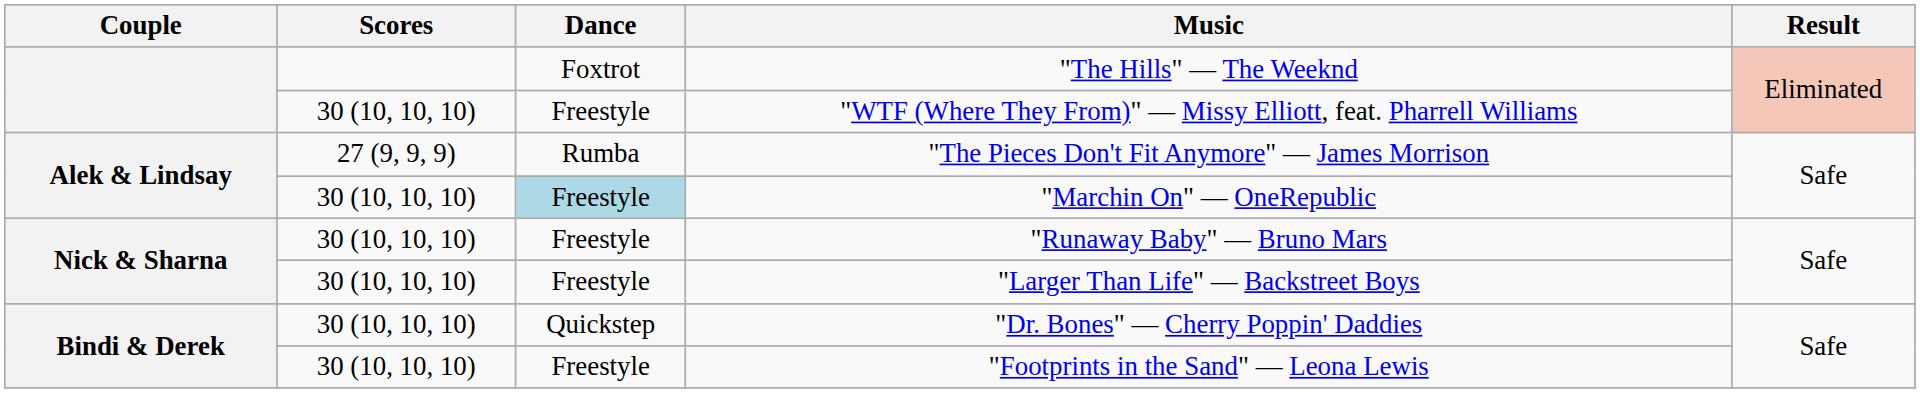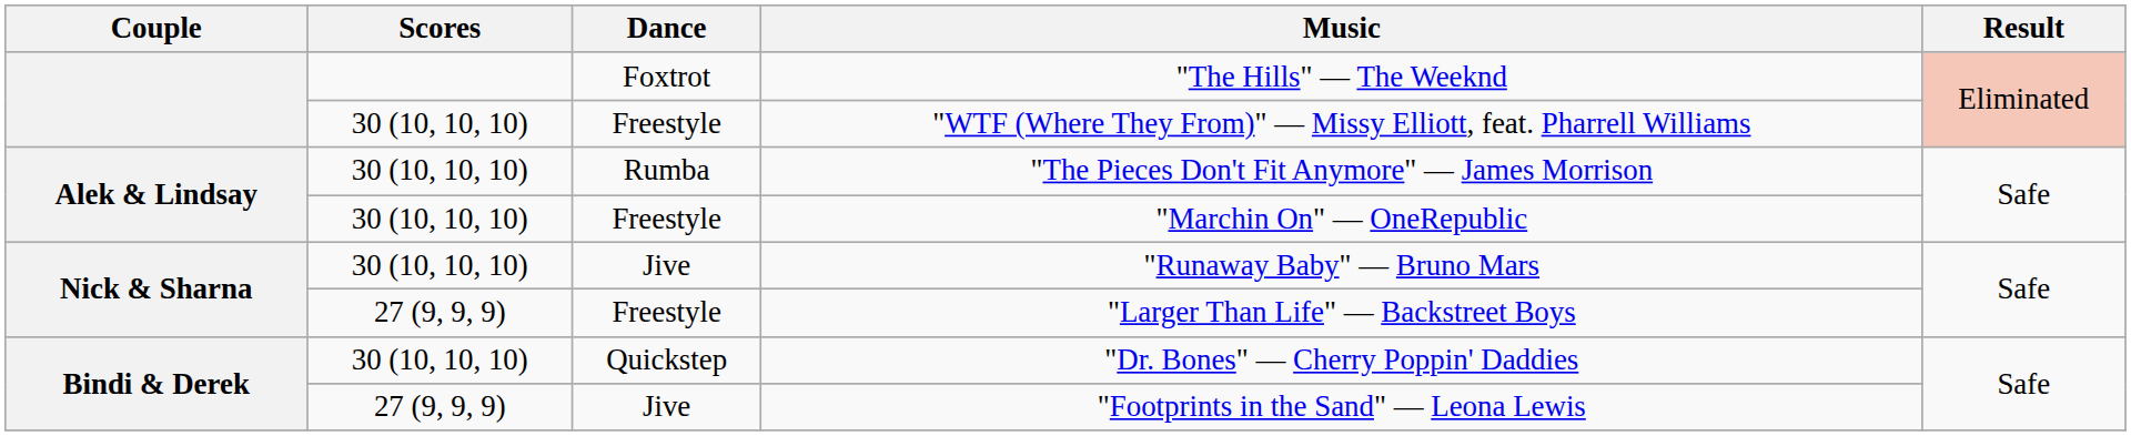 <table class="wikitable sortable" style="text-align:center; width:90%">
 <tr>
 <th scope="col">Couple</th>
 <th scope="col">Scores</th>
 <th scope="col" class="unsortable">Dance</th>
 <th scope="col" class="unsortable">Music</th>
 <th scope="col" class="unsortable">Result</th>
 </tr>
 <tr>
 <th scope="row" rowspan=2></th>
 <td></td>
 <td>Foxtrot</td>
 <td>"<a href='#'>The Hills</a>" — <a href='#'>The Weeknd</a></td>
 <td rowspan=2 bgcolor=f4c7b8>Eliminated</td>
 </tr>
 <tr>
 <td>30 (10, 10, 10)</td>
 <td>Freestyle</td>
 <td>"<a href='#'>WTF (Where They From)</a>" — <a href='#'>Missy Elliott</a>, feat. <a href='#'>Pharrell Williams</a></td>
 </tr>
 <tr>
 <th scope="row" rowspan=2>Alek & Lindsay</th>
-<td>27 (9, 9, 9)</td>
+<td>30 (10, 10, 10)</td>
 <td>Rumba</td>
 <td>"<a href='#'>The Pieces Don't Fit Anymore</a>" — <a href='#'>James Morrison</a></td>
 <td rowspan=2>Safe</td>
 </tr>
 <tr>
 <td>30 (10, 10, 10)</td>
-<td style="background: lightblue;">Freestyle</td>
+<td>Freestyle</td>
 <td>"<a href='#'>Marchin On</a>" — <a href='#'>OneRepublic</a></td>
 </tr>
 <tr>
 <th scope="row" rowspan=2>Nick & Sharna</th>
 <td>30 (10, 10, 10)</td>
-<td>Freestyle</td>
+<td>Jive</td>
 <td>"<a href='#'>Runaway Baby</a>" — <a href='#'>Bruno Mars</a></td>
 <td rowspan=2>Safe</td>
 </tr>
 <tr>
-<td>30 (10, 10, 10)</td>
+<td>27 (9, 9, 9)</td>
 <td>Freestyle</td>
 <td>"<a href='#'>Larger Than Life</a>" — <a href='#'>Backstreet Boys</a></td>
 </tr>
 <tr>
 <th scope="row" rowspan=2>Bindi & Derek</th>
 <td>30 (10, 10, 10)</td>
 <td>Quickstep</td>
 <td>"<a href='#'>Dr. Bones</a>" — <a href='#'>Cherry Poppin' Daddies</a></td>
 <td rowspan=2>Safe</td>
 </tr>
 <tr>
-<td>30 (10, 10, 10)</td>
-<td>Freestyle</td>
+<td>27 (9, 9, 9)</td>
+<td>Jive</td>
 <td>"<a href='#'>Footprints in the Sand</a>" — <a href='#'>Leona Lewis</a></td>
 </tr>
 </table>
